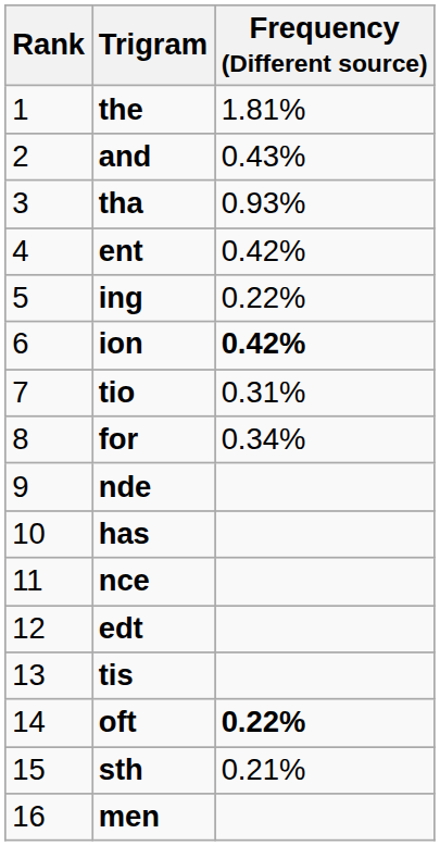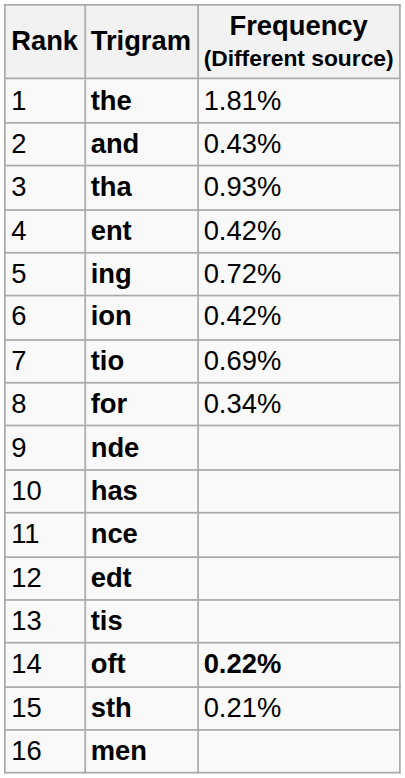 <table class="wikitable sortable">
 <tr>
 <th>Rank</th>
 <th>Trigram</th>
 <th>Frequency<br><small>(Different source)</small></th>
 </tr>
 <tr>
 <td>1</td>
 <td><strong>the</strong></td>
 <td>1.81%</td>
 </tr>
 <tr>
 <td>2</td>
 <td><strong>and</strong></td>
 <td>0.43%</td>
 </tr>
 <tr>
 <td>3</td>
 <td><strong>tha</strong></td>
 <td>0.93%</td>
 </tr>
 <tr>
 <td>4</td>
 <td><strong>ent</strong></td>
 <td>0.42%</td>
 </tr>
 <tr>
 <td>5</td>
 <td><strong>ing</strong></td>
-<td>0.22%</td>
+<td>0.72%</td>
 </tr>
 <tr>
 <td>6</td>
 <td><strong>ion</strong></td>
-<td><strong>0.42%</strong></td>
+<td>0.42%</td>
 </tr>
 <tr>
 <td>7</td>
 <td><strong>tio</strong></td>
-<td>0.31%</td>
+<td>0.69%</td>
 </tr>
 <tr>
 <td>8</td>
 <td><strong>for</strong></td>
 <td>0.34%</td>
 </tr>
 <tr>
 <td>9</td>
 <td><strong>nde</strong></td>
 <td></td>
 </tr>
 <tr>
 <td>10</td>
 <td><strong>has</strong></td>
 <td></td>
 </tr>
 <tr>
 <td>11</td>
 <td><strong>nce</strong></td>
 <td></td>
 </tr>
 <tr>
 <td>12</td>
 <td><strong>edt</strong></td>
 <td></td>
 </tr>
 <tr>
 <td>13</td>
 <td><strong>tis</strong></td>
 <td></td>
 </tr>
 <tr>
 <td>14</td>
 <td><strong>oft</strong></td>
 <td><strong>0.22%</strong></td>
 </tr>
 <tr>
 <td>15</td>
 <td><strong>sth</strong></td>
 <td>0.21%</td>
 </tr>
 <tr>
 <td>16</td>
 <td><strong>men</strong></td>
 <td></td>
 </tr>
 </table>
